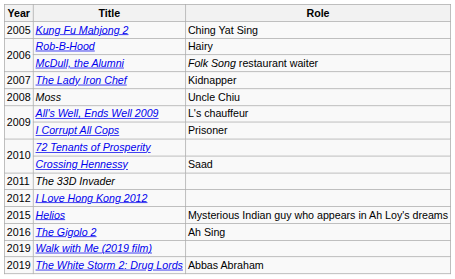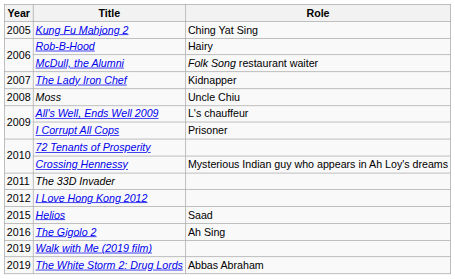 <table class="wikitable" style="font-size: 90%;">
 <tr>
 <th>Year</th>
 <th>Title</th>
 <th>Role</th>
 </tr>
 <tr>
 <td>2005</td>
 <td><em><a href='#'>Kung Fu Mahjong 2</a></em></td>
 <td>Ching Yat Sing</td>
 </tr>
 <tr>
 <td rowspan="2">2006</td>
 <td><em><a href='#'>Rob-B-Hood</a></em></td>
 <td>Hairy</td>
 </tr>
 <tr>
 <td><em><a href='#'>McDull, the Alumni</a></em></td>
 <td><em>Folk Song</em> restaurant waiter</td>
 </tr>
 <tr>
 <td>2007</td>
 <td><em><a href='#'>The Lady Iron Chef</a></em></td>
 <td>Kidnapper</td>
 </tr>
 <tr>
 <td>2008</td>
 <td><em>Moss</em></td>
 <td>Uncle Chiu</td>
 </tr>
 <tr>
 <td rowspan="2">2009</td>
 <td><em><a href='#'>All's Well, Ends Well 2009</a></em></td>
 <td>L's chauffeur</td>
 </tr>
 <tr>
 <td><em><a href='#'>I Corrupt All Cops</a></em></td>
 <td>Prisoner</td>
 </tr>
 <tr>
 <td rowspan="2">2010</td>
 <td><em><a href='#'>72 Tenants of Prosperity</a></em></td>
 <td></td>
 </tr>
 <tr>
 <td><em><a href='#'>Crossing Hennessy</a></em></td>
-<td>Saad</td>
+<td>Mysterious Indian guy who appears in Ah Loy's dreams</td>
 </tr>
 <tr>
 <td>2011</td>
 <td><em>The 33D Invader</em></td>
 <td></td>
 </tr>
 <tr>
 <td>2012</td>
 <td><em><a href='#'>I Love Hong Kong 2012</a></em></td>
 <td></td>
 </tr>
 <tr>
 <td>2015</td>
 <td><em><a href='#'>Helios</a></em></td>
-<td>Mysterious Indian guy who appears in Ah Loy's dreams</td>
+<td>Saad</td>
 </tr>
 <tr>
 <td>2016</td>
 <td><em><a href='#'>The Gigolo 2</a></em></td>
 <td>Ah Sing</td>
 </tr>
 <tr>
 <td>2019</td>
 <td><em><a href='#'>Walk with Me (2019 film)</a></em></td>
 <td></td>
 </tr>
 <tr>
 <td>2019</td>
 <td><em><a href='#'>The White Storm 2: Drug Lords</a></em></td>
 <td>Abbas Abraham</td>
 </tr>
 </table>
